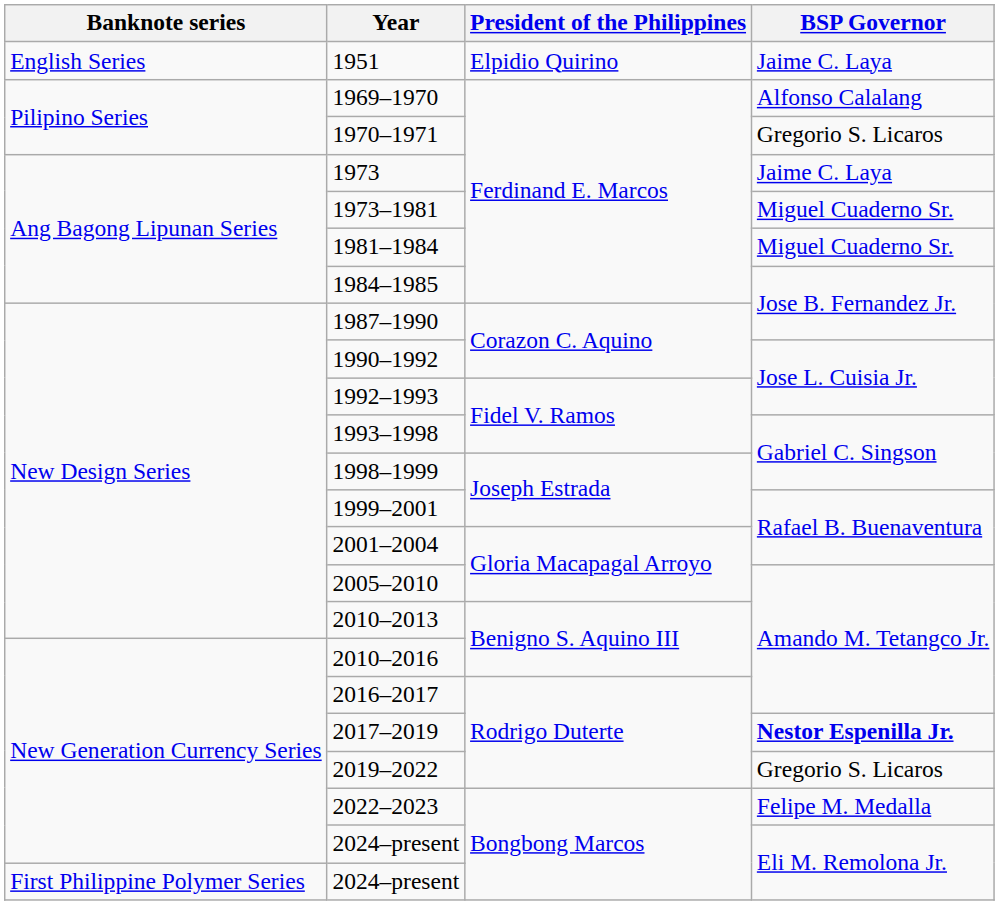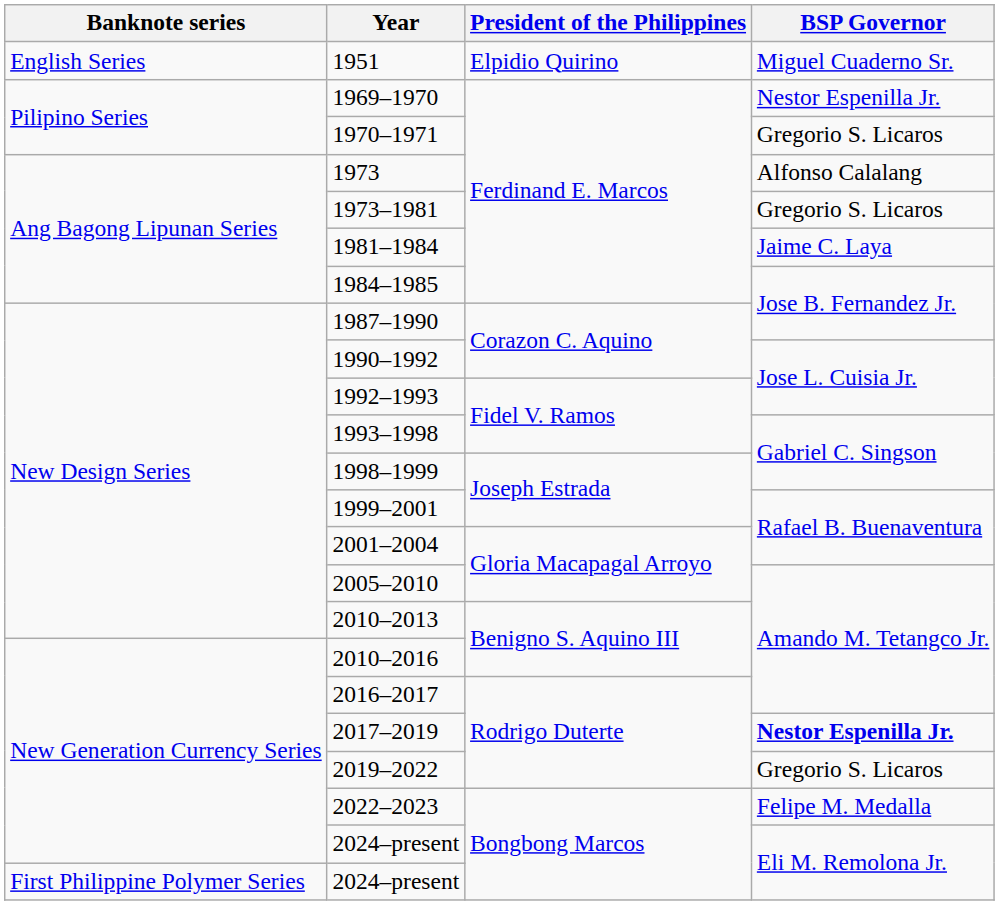 <table class="wikitable sortable">
 <tr>
 <th>Banknote series</th>
 <th>Year</th>
 <th><a href='#'>President of the Philippines</a></th>
 <th><a href='#'>BSP Governor</a></th>
 </tr>
 <tr>
 <td><a href='#'>English Series</a></td>
 <td>1951</td>
 <td><a href='#'>Elpidio Quirino</a></td>
-<td><a href='#'>Jaime C. Laya</a></td>
+<td><a href='#'>Miguel Cuaderno Sr.</a></td>
 </tr>
 <tr>
 <td rowspan="2"><a href='#'>Pilipino Series</a></td>
 <td>1969–1970</td>
 <td rowspan="6"><a href='#'>Ferdinand E. Marcos</a></td>
-<td><a href='#'>Alfonso Calalang</a></td>
+<td><a href='#'>Nestor Espenilla Jr.</a></td>
 </tr>
 <tr>
 <td>1970–1971</td>
 <td>Gregorio S. Licaros</td>
 </tr>
 <tr>
 <td rowspan="4"><a href='#'>Ang Bagong Lipunan Series</a></td>
 <td>1973</td>
-<td><a href='#'>Jaime C. Laya</a></td>
+<td>Alfonso Calalang</td>
 </tr>
 <tr>
 <td>1973–1981</td>
-<td><a href='#'>Miguel Cuaderno Sr.</a></td>
+<td>Gregorio S. Licaros</td>
 </tr>
 <tr>
 <td>1981–1984</td>
-<td><a href='#'>Miguel Cuaderno Sr.</a></td>
+<td><a href='#'>Jaime C. Laya</a></td>
 </tr>
 <tr>
 <td>1984–1985</td>
 <td rowspan="2"><a href='#'>Jose B. Fernandez Jr.</a></td>
 </tr>
 <tr>
 <td rowspan="9"><a href='#'>New Design Series</a></td>
 <td>1987–1990</td>
 <td rowspan="2"><a href='#'>Corazon C. Aquino</a></td>
 </tr>
 <tr>
 <td>1990–1992</td>
 <td rowspan="2"><a href='#'>Jose L. Cuisia Jr.</a></td>
 </tr>
 <tr>
 <td>1992–1993</td>
 <td rowspan="2"><a href='#'>Fidel V. Ramos</a></td>
 </tr>
 <tr>
 <td>1993–1998</td>
 <td rowspan="2"><a href='#'>Gabriel C. Singson</a></td>
 </tr>
 <tr>
 <td>1998–1999</td>
 <td rowspan="2"><a href='#'>Joseph Estrada</a></td>
 </tr>
 <tr>
 <td>1999–2001</td>
 <td rowspan="2"><a href='#'>Rafael B. Buenaventura</a></td>
 </tr>
 <tr>
 <td>2001–2004</td>
 <td rowspan="2"><a href='#'>Gloria Macapagal Arroyo</a></td>
 </tr>
 <tr>
 <td>2005–2010</td>
 <td rowspan="4"><a href='#'>Amando M. Tetangco Jr.</a></td>
 </tr>
 <tr>
 <td>2010–2013</td>
 <td rowspan="2"><a href='#'>Benigno S. Aquino III</a></td>
 </tr>
 <tr>
 <td rowspan="6"><a href='#'>New Generation Currency Series</a></td>
 <td>2010–2016</td>
 </tr>
 <tr>
 <td>2016–2017</td>
 <td rowspan="3"><a href='#'>Rodrigo Duterte</a></td>
 </tr>
 <tr>
 <td>2017–2019</td>
 <td><strong><a href='#'>Nestor Espenilla Jr.</a></strong></td>
 </tr>
 <tr>
 <td>2019–2022</td>
 <td>Gregorio S. Licaros</td>
 </tr>
 <tr>
 <td>2022–2023</td>
 <td rowspan="3"><a href='#'>Bongbong Marcos</a></td>
 <td><a href='#'>Felipe M. Medalla</a></td>
 </tr>
 <tr>
 <td>2024–present</td>
 <td rowspan="2"><a href='#'>Eli M. Remolona Jr.</a></td>
 </tr>
 <tr>
 <td><a href='#'>First Philippine Polymer Series</a></td>
 <td>2024–present</td>
 </tr>
 </table>
